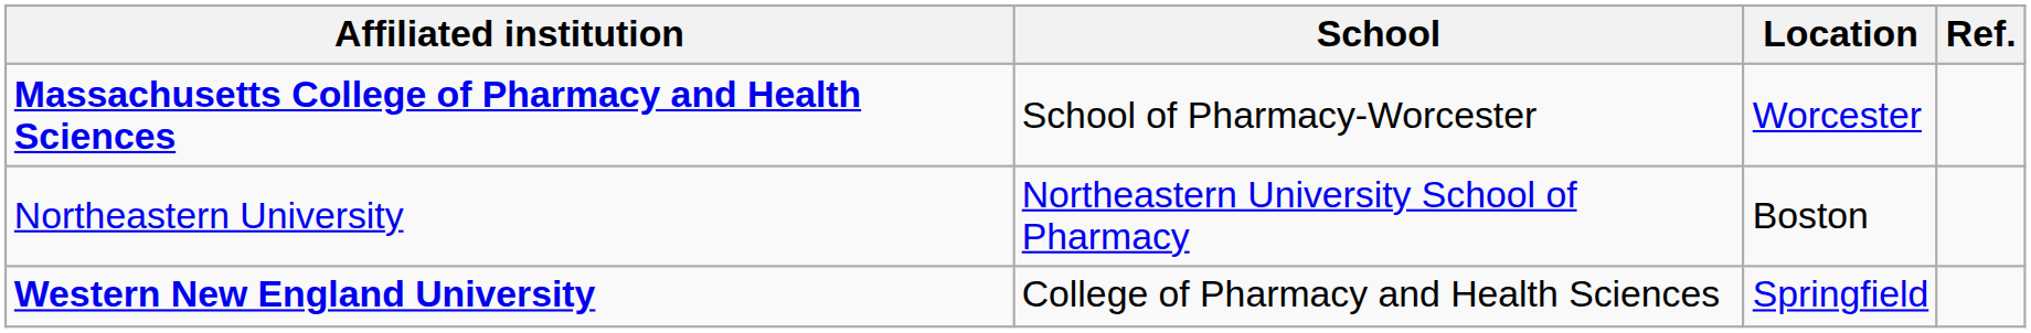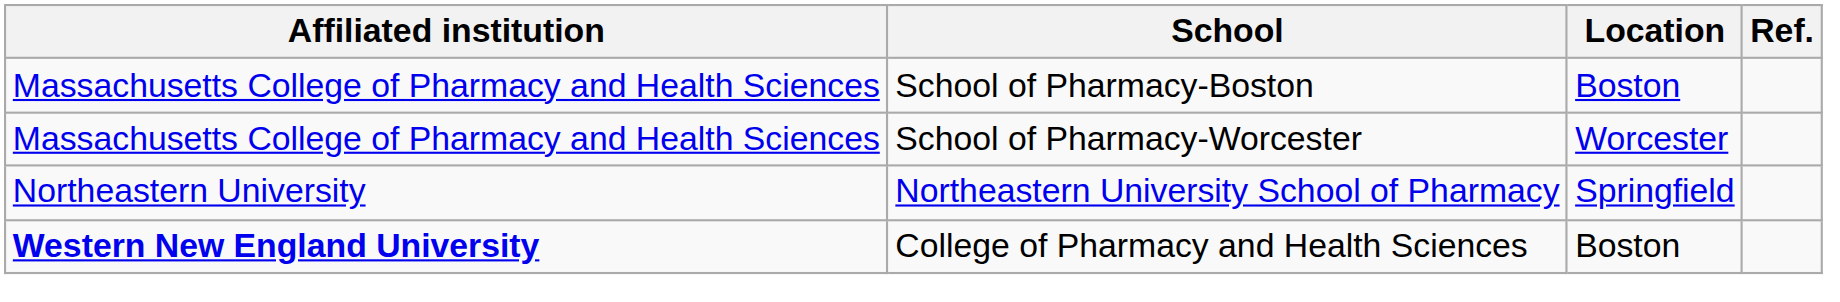 <table class="wikitable sortable">
 <tr>
 <th>Affiliated institution</th>
 <th>School</th>
 <th>Location</th>
 <th>Ref.</th>
 </tr>
 <tr>
-<td><strong><a href='#'>Massachusetts College of Pharmacy and Health Sciences</a></strong></td>
+<td><a href='#'>Massachusetts College of Pharmacy and Health Sciences</a></td>
+<td>School of Pharmacy-Boston</td>
+<td><a href='#'>Boston</a></td>
+<td></td>
+</tr>
+<tr>
+<td><a href='#'>Massachusetts College of Pharmacy and Health Sciences</a></td>
 <td>School of Pharmacy-Worcester</td>
 <td><a href='#'>Worcester</a></td>
 <td></td>
 </tr>
 <tr>
 <td><a href='#'>Northeastern University</a></td>
 <td><a href='#'>Northeastern University School of Pharmacy</a></td>
-<td>Boston</td>
+<td><a href='#'>Springfield</a></td>
 <td></td>
 </tr>
 <tr>
 <td><strong><a href='#'>Western New England University</a></strong></td>
 <td>College of Pharmacy and Health Sciences</td>
-<td><a href='#'>Springfield</a></td>
+<td>Boston</td>
 <td></td>
 </tr>
 </table>
